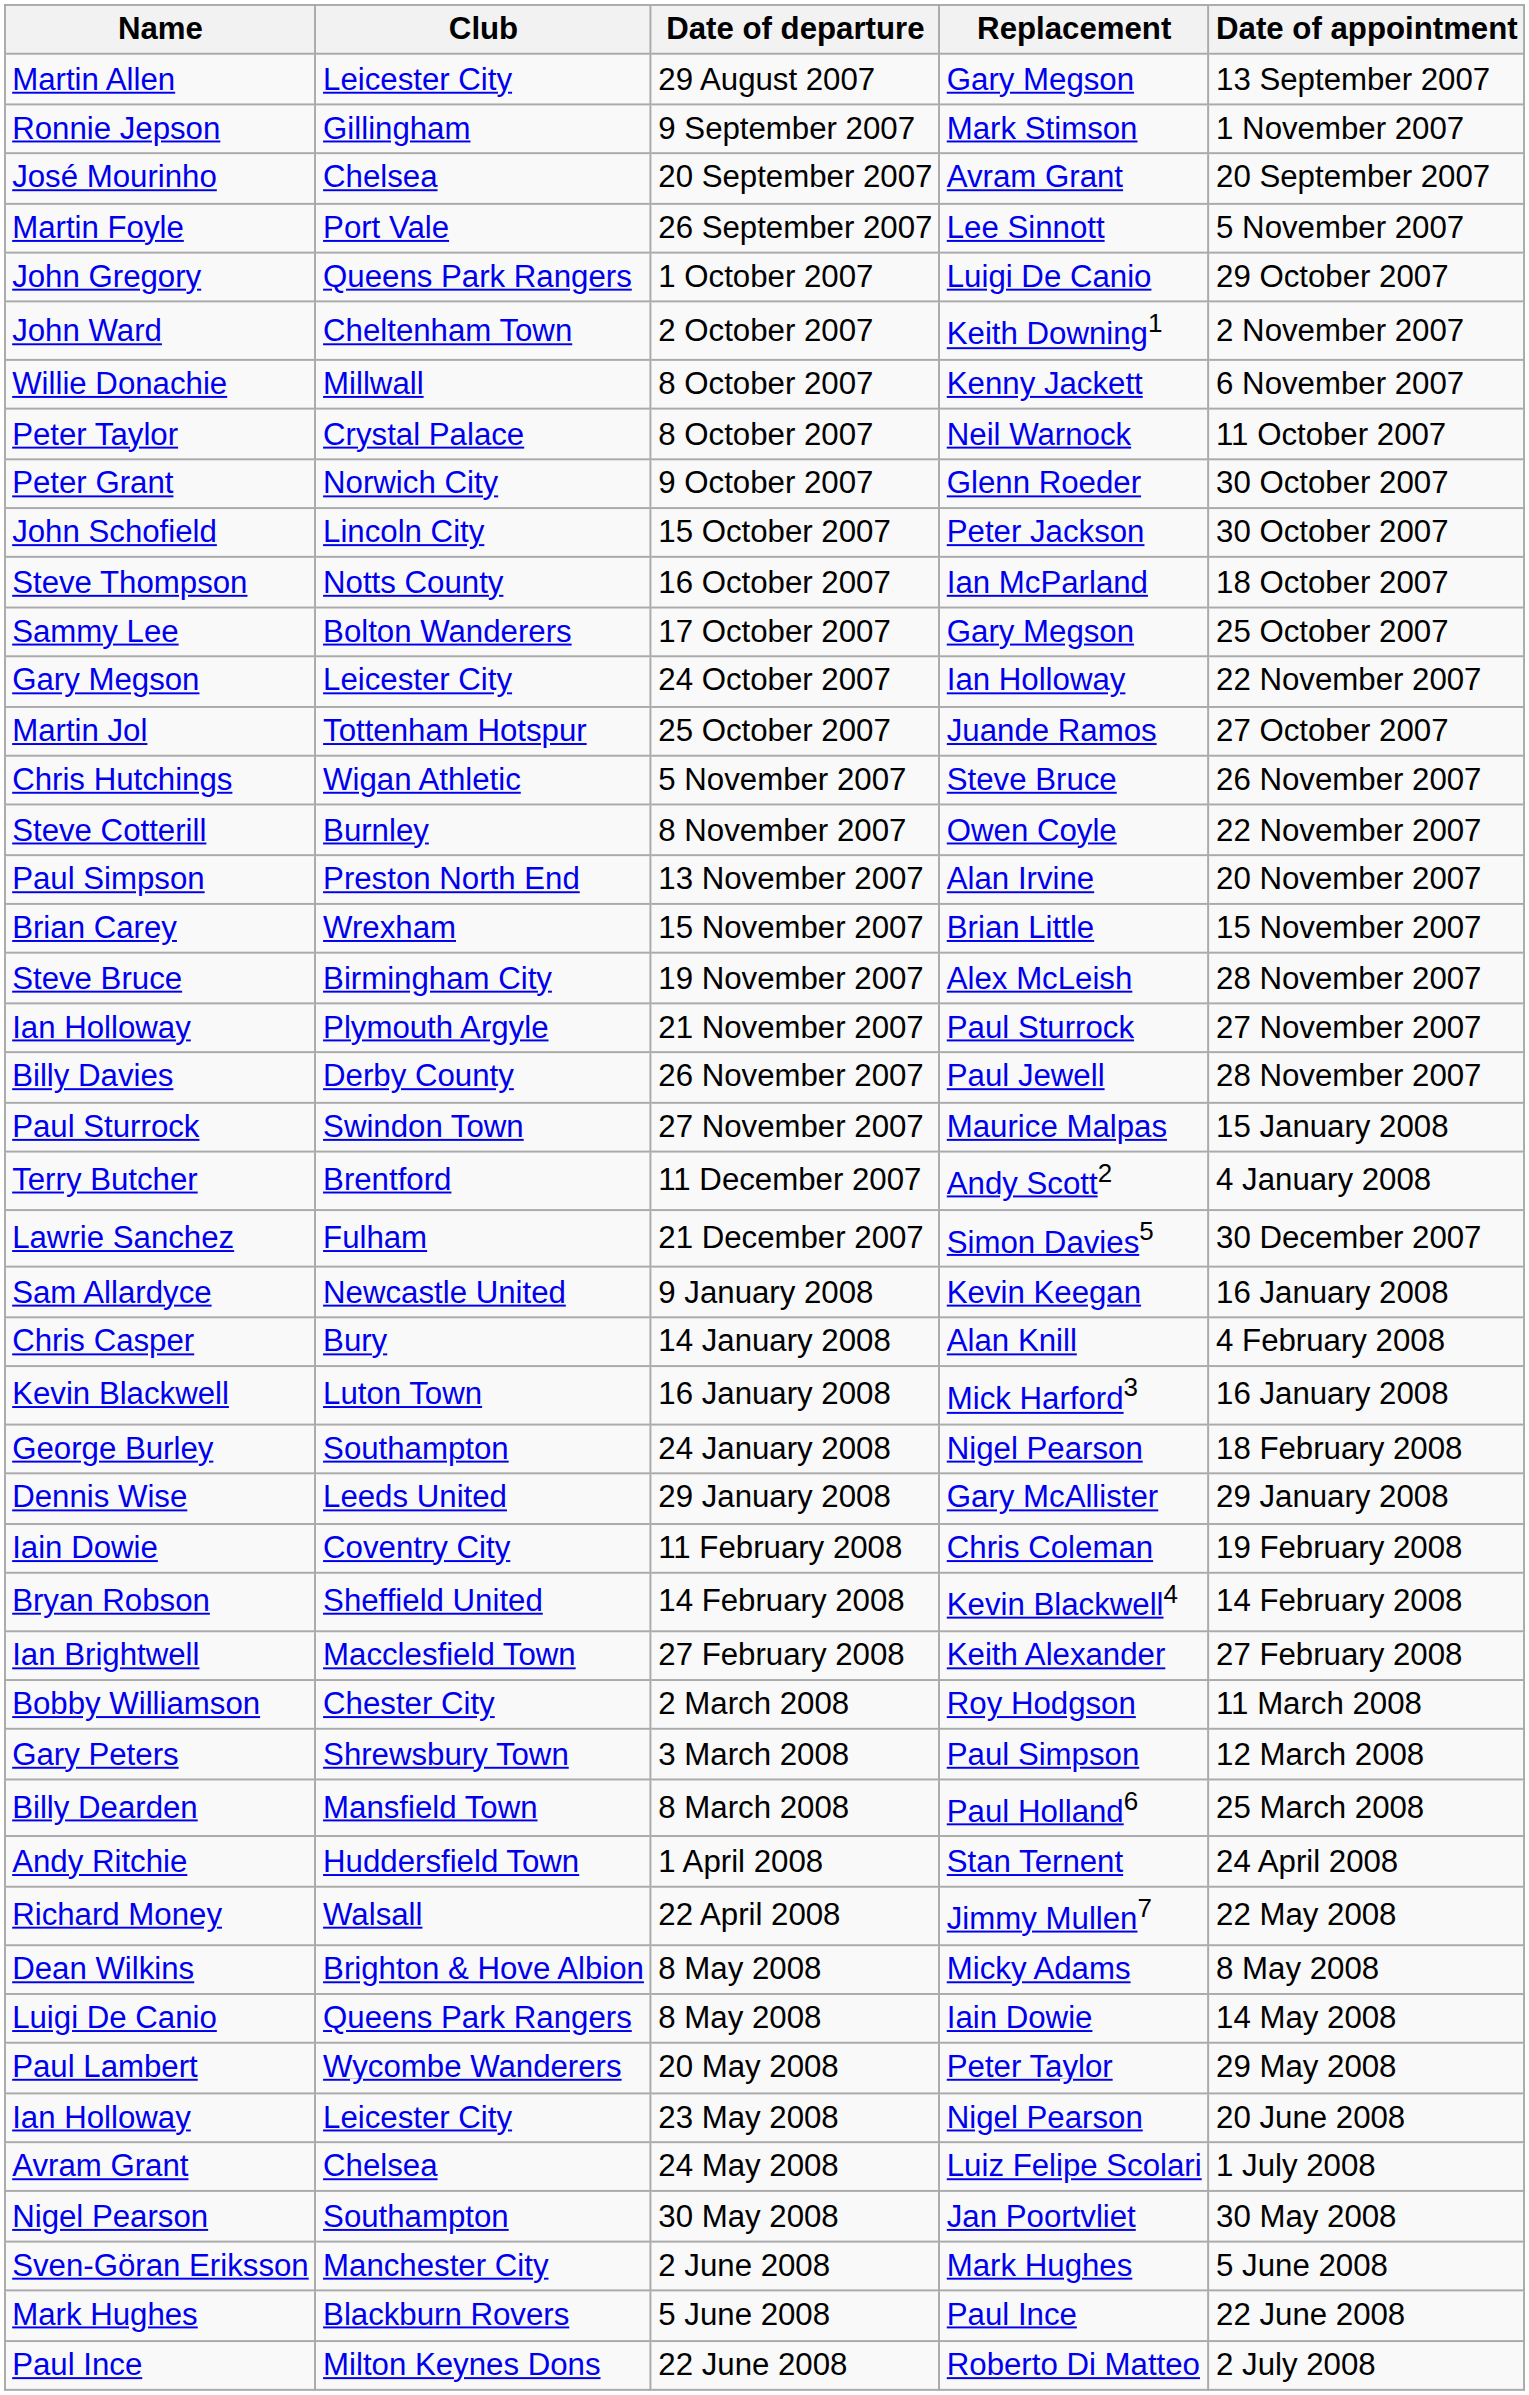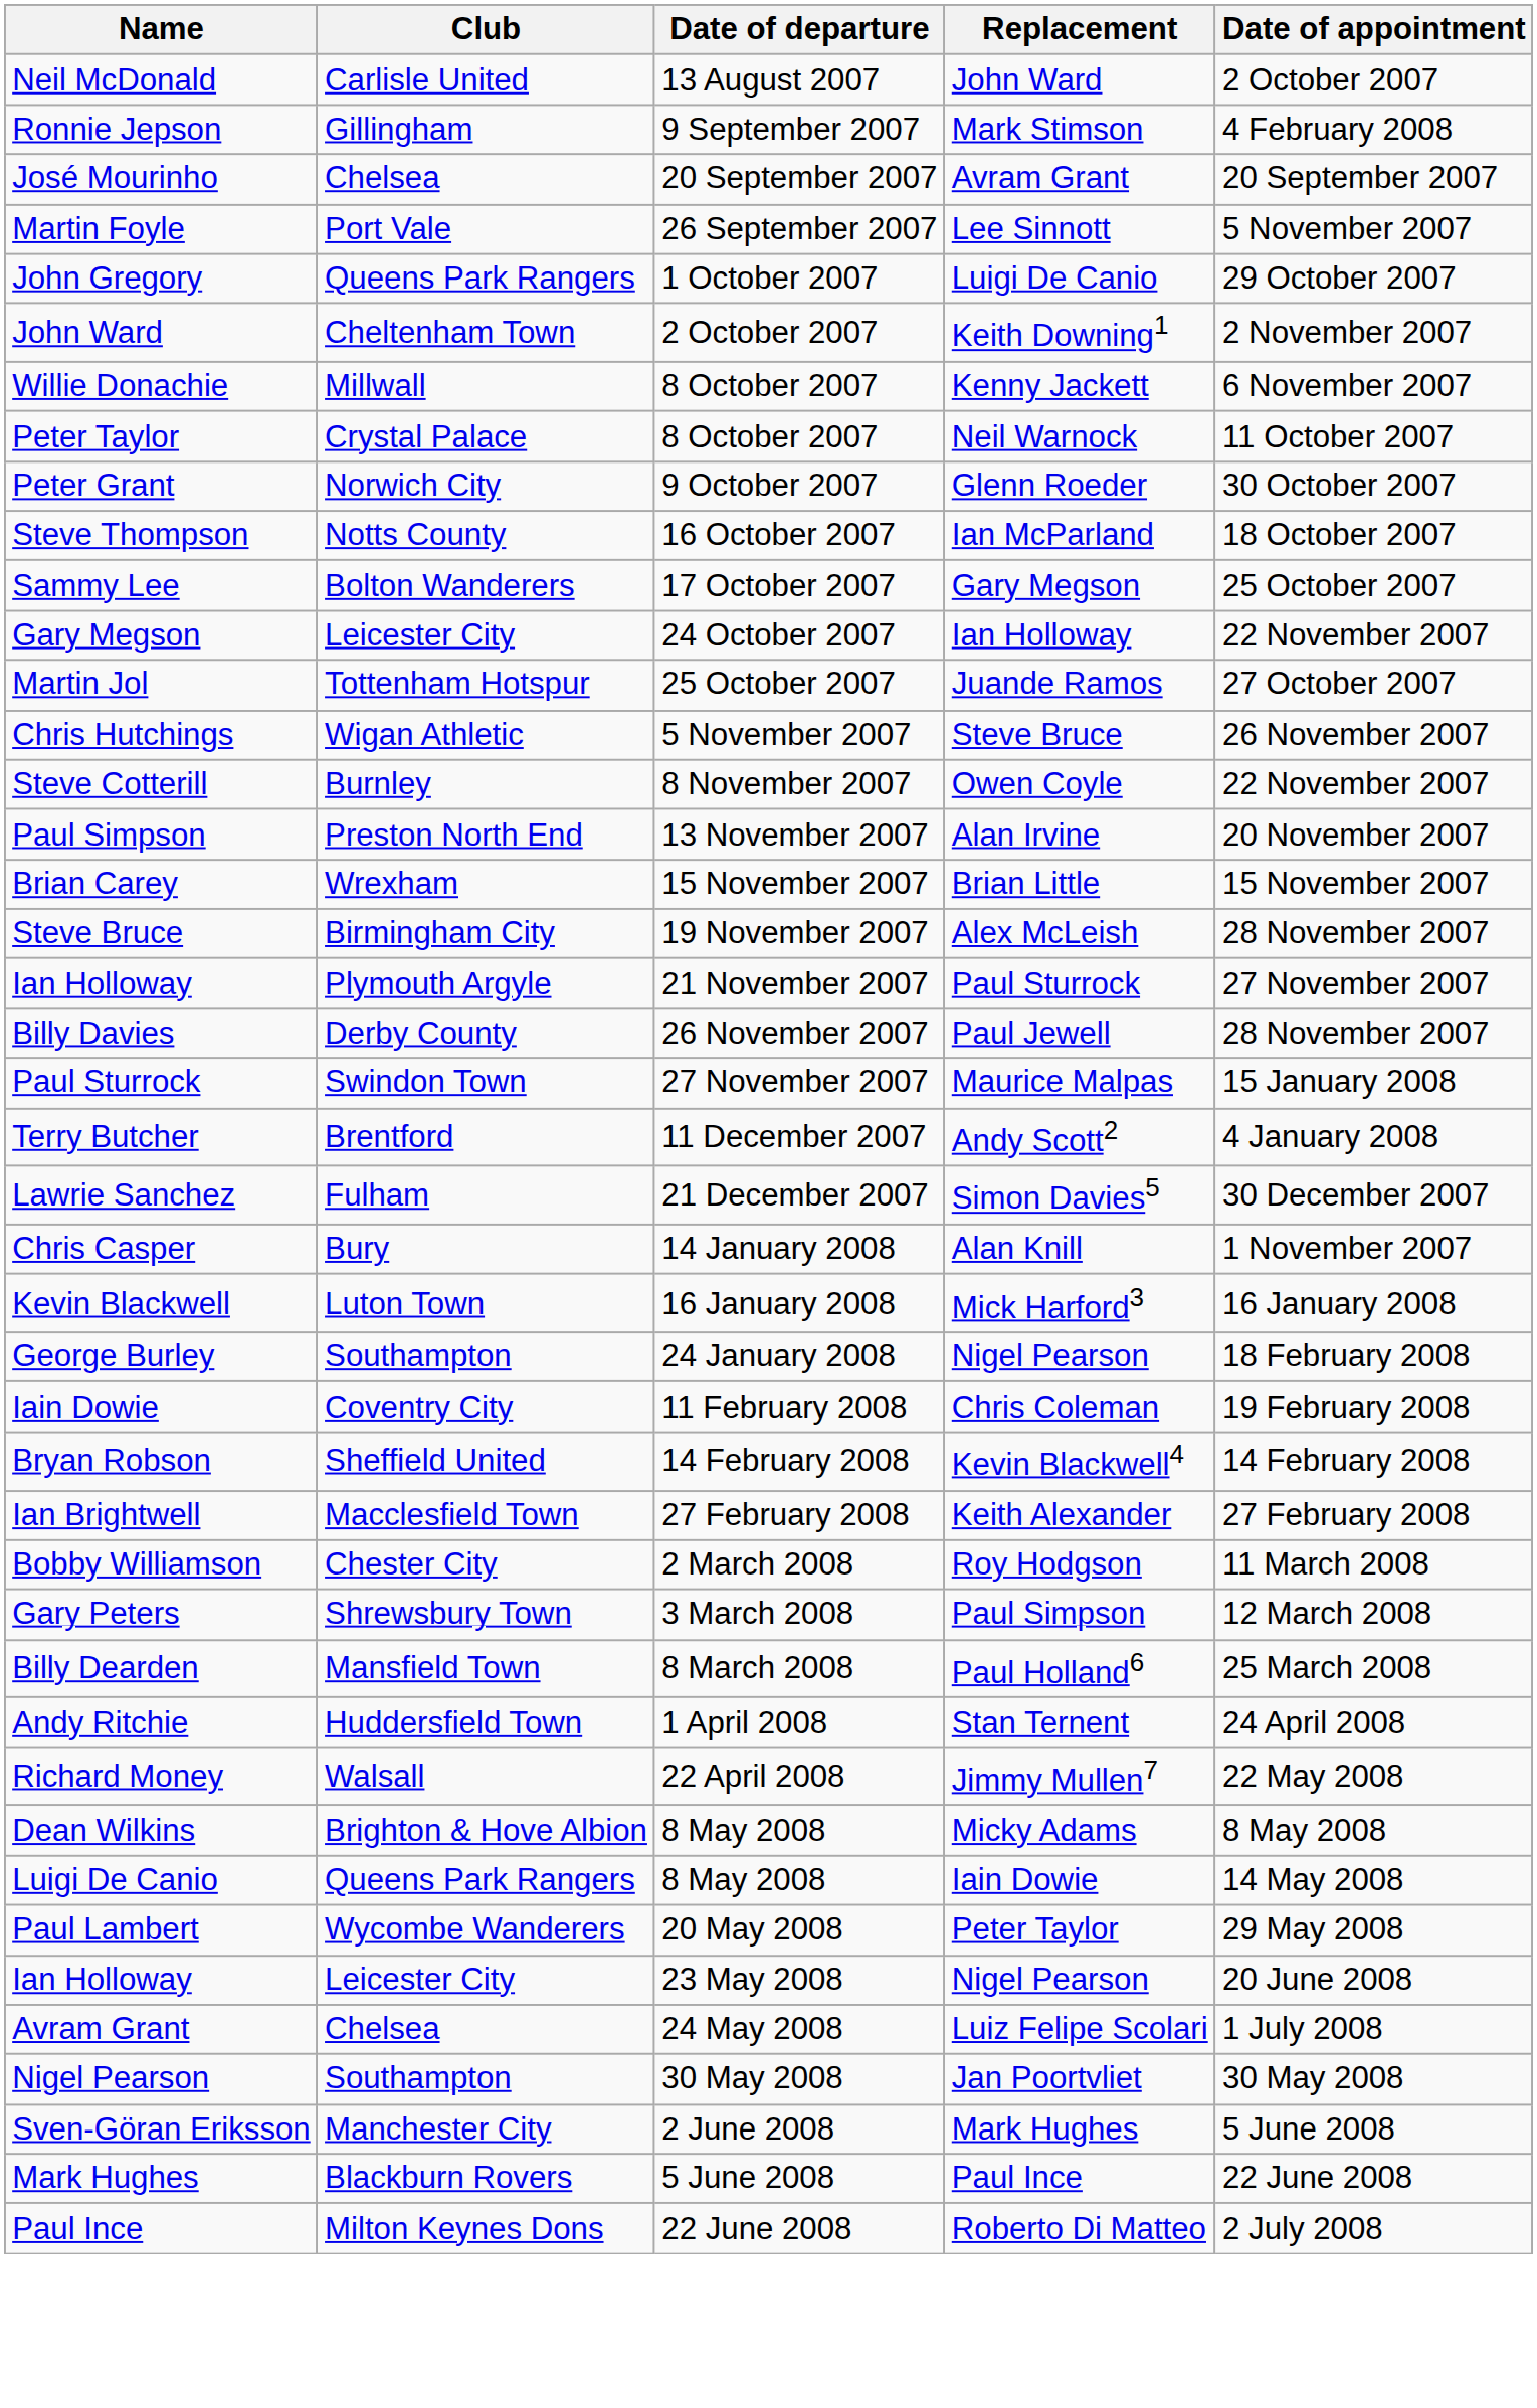 <table class="wikitable">
 <tr>
 <th>Name</th>
 <th>Club</th>
 <th>Date of departure</th>
 <th>Replacement</th>
 <th>Date of appointment</th>
 </tr>
 <tr>
-<td><a href='#'>Martin Allen</a></td>
-<td><a href='#'>Leicester City</a></td>
-<td>29 August 2007</td>
-<td><a href='#'>Gary Megson</a></td>
-<td>13 September 2007</td>
+<td><a href='#'>Neil McDonald</a></td>
+<td><a href='#'>Carlisle United</a></td>
+<td>13 August 2007</td>
+<td><a href='#'>John Ward</a></td>
+<td>2 October 2007</td>
 </tr>
 <tr>
 <td><a href='#'>Ronnie Jepson</a></td>
 <td><a href='#'>Gillingham</a></td>
 <td>9 September 2007</td>
 <td><a href='#'>Mark Stimson</a></td>
-<td>1 November 2007</td>
+<td>4 February 2008</td>
 </tr>
 <tr>
 <td><a href='#'>José Mourinho</a></td>
 <td><a href='#'>Chelsea</a></td>
 <td>20 September 2007</td>
 <td><a href='#'>Avram Grant</a></td>
 <td>20 September 2007</td>
 </tr>
 <tr>
 <td><a href='#'>Martin Foyle</a></td>
 <td><a href='#'>Port Vale</a></td>
 <td>26 September 2007</td>
 <td><a href='#'>Lee Sinnott</a></td>
 <td>5 November 2007</td>
 </tr>
 <tr>
 <td><a href='#'>John Gregory</a></td>
 <td><a href='#'>Queens Park Rangers</a></td>
 <td>1 October 2007</td>
 <td><a href='#'>Luigi De Canio</a></td>
 <td>29 October 2007</td>
 </tr>
 <tr>
 <td><a href='#'>John Ward</a></td>
 <td><a href='#'>Cheltenham Town</a></td>
 <td>2 October 2007</td>
 <td><a href='#'>Keith Downing</a><sup>1</sup></td>
 <td>2 November 2007</td>
 </tr>
 <tr>
 <td><a href='#'>Willie Donachie</a></td>
 <td><a href='#'>Millwall</a></td>
 <td>8 October 2007</td>
 <td><a href='#'>Kenny Jackett</a></td>
 <td>6 November 2007</td>
 </tr>
 <tr>
 <td><a href='#'>Peter Taylor</a></td>
 <td><a href='#'>Crystal Palace</a></td>
 <td>8 October 2007</td>
 <td><a href='#'>Neil Warnock</a></td>
 <td>11 October 2007</td>
 </tr>
 <tr>
 <td><a href='#'>Peter Grant</a></td>
 <td><a href='#'>Norwich City</a></td>
 <td>9 October 2007</td>
 <td><a href='#'>Glenn Roeder</a></td>
-<td>30 October 2007</td>
-</tr>
-<tr>
-<td><a href='#'>John Schofield</a></td>
-<td><a href='#'>Lincoln City</a></td>
-<td>15 October 2007</td>
-<td><a href='#'>Peter Jackson</a></td>
 <td>30 October 2007</td>
 </tr>
 <tr>
 <td><a href='#'>Steve Thompson</a></td>
 <td><a href='#'>Notts County</a></td>
 <td>16 October 2007</td>
 <td><a href='#'>Ian McParland</a></td>
 <td>18 October 2007</td>
 </tr>
 <tr>
 <td><a href='#'>Sammy Lee</a></td>
 <td><a href='#'>Bolton Wanderers</a></td>
 <td>17 October 2007</td>
 <td><a href='#'>Gary Megson</a></td>
 <td>25 October 2007</td>
 </tr>
 <tr>
 <td><a href='#'>Gary Megson</a></td>
 <td><a href='#'>Leicester City</a></td>
 <td>24 October 2007</td>
 <td><a href='#'>Ian Holloway</a></td>
 <td>22 November 2007</td>
 </tr>
 <tr>
 <td><a href='#'>Martin Jol</a></td>
 <td><a href='#'>Tottenham Hotspur</a></td>
 <td>25 October 2007</td>
 <td><a href='#'>Juande Ramos</a></td>
 <td>27 October 2007</td>
 </tr>
 <tr>
 <td><a href='#'>Chris Hutchings</a></td>
 <td><a href='#'>Wigan Athletic</a></td>
 <td>5 November 2007</td>
 <td><a href='#'>Steve Bruce</a></td>
 <td>26 November 2007</td>
 </tr>
 <tr>
 <td><a href='#'>Steve Cotterill</a></td>
 <td><a href='#'>Burnley</a></td>
 <td>8 November 2007</td>
 <td><a href='#'>Owen Coyle</a></td>
 <td>22 November 2007</td>
 </tr>
 <tr>
 <td><a href='#'>Paul Simpson</a></td>
 <td><a href='#'>Preston North End</a></td>
 <td>13 November 2007</td>
 <td><a href='#'>Alan Irvine</a></td>
 <td>20 November 2007</td>
 </tr>
 <tr>
 <td><a href='#'>Brian Carey</a></td>
 <td><a href='#'>Wrexham</a></td>
 <td>15 November 2007</td>
 <td><a href='#'>Brian Little</a></td>
 <td>15 November 2007</td>
 </tr>
 <tr>
 <td><a href='#'>Steve Bruce</a></td>
 <td><a href='#'>Birmingham City</a></td>
 <td>19 November 2007</td>
 <td><a href='#'>Alex McLeish</a></td>
 <td>28 November 2007</td>
 </tr>
 <tr>
 <td><a href='#'>Ian Holloway</a></td>
 <td><a href='#'>Plymouth Argyle</a></td>
 <td>21 November 2007</td>
 <td><a href='#'>Paul Sturrock</a></td>
 <td>27 November 2007</td>
 </tr>
 <tr>
 <td><a href='#'>Billy Davies</a></td>
 <td><a href='#'>Derby County</a></td>
 <td>26 November 2007</td>
 <td><a href='#'>Paul Jewell</a></td>
 <td>28 November 2007</td>
 </tr>
 <tr>
 <td><a href='#'>Paul Sturrock</a></td>
 <td><a href='#'>Swindon Town</a></td>
 <td>27 November 2007</td>
 <td><a href='#'>Maurice Malpas</a></td>
 <td>15 January 2008</td>
 </tr>
 <tr>
 <td><a href='#'>Terry Butcher</a></td>
 <td><a href='#'>Brentford</a></td>
 <td>11 December 2007</td>
 <td><a href='#'>Andy Scott</a><sup>2</sup></td>
 <td>4 January 2008</td>
 </tr>
 <tr>
 <td><a href='#'>Lawrie Sanchez</a></td>
 <td><a href='#'>Fulham</a></td>
 <td>21 December 2007</td>
 <td><a href='#'>Simon Davies</a><sup>5</sup></td>
 <td>30 December 2007</td>
 </tr>
 <tr>
-<td><a href='#'>Sam Allardyce</a></td>
-<td><a href='#'>Newcastle United</a></td>
-<td>9 January 2008</td>
-<td><a href='#'>Kevin Keegan</a></td>
-<td>16 January 2008</td>
-</tr>
-<tr>
 <td><a href='#'>Chris Casper</a></td>
 <td><a href='#'>Bury</a></td>
 <td>14 January 2008</td>
 <td><a href='#'>Alan Knill</a></td>
-<td>4 February 2008</td>
+<td>1 November 2007</td>
 </tr>
 <tr>
 <td><a href='#'>Kevin Blackwell</a></td>
 <td><a href='#'>Luton Town</a></td>
 <td>16 January 2008</td>
 <td><a href='#'>Mick Harford</a><sup>3</sup></td>
 <td>16 January 2008</td>
 </tr>
 <tr>
 <td><a href='#'>George Burley</a></td>
 <td><a href='#'>Southampton</a></td>
 <td>24 January 2008</td>
 <td><a href='#'>Nigel Pearson</a></td>
 <td>18 February 2008</td>
-</tr>
-<tr>
-<td><a href='#'>Dennis Wise</a></td>
-<td><a href='#'>Leeds United</a></td>
-<td>29 January 2008</td>
-<td><a href='#'>Gary McAllister</a></td>
-<td>29 January 2008</td>
 </tr>
 <tr>
 <td><a href='#'>Iain Dowie</a></td>
 <td><a href='#'>Coventry City</a></td>
 <td>11 February 2008</td>
 <td><a href='#'>Chris Coleman</a></td>
 <td>19 February 2008</td>
 </tr>
 <tr>
 <td><a href='#'>Bryan Robson</a></td>
 <td><a href='#'>Sheffield United</a></td>
 <td>14 February 2008</td>
 <td><a href='#'>Kevin Blackwell</a><sup>4</sup></td>
 <td>14 February 2008</td>
 </tr>
 <tr>
 <td><a href='#'>Ian Brightwell</a></td>
 <td><a href='#'>Macclesfield Town</a></td>
 <td>27 February 2008</td>
 <td><a href='#'>Keith Alexander</a></td>
 <td>27 February 2008</td>
 </tr>
 <tr>
 <td><a href='#'>Bobby Williamson</a></td>
 <td><a href='#'>Chester City</a></td>
 <td>2 March 2008</td>
 <td><a href='#'>Roy Hodgson</a></td>
 <td>11 March 2008</td>
 </tr>
 <tr>
 <td><a href='#'>Gary Peters</a></td>
 <td><a href='#'>Shrewsbury Town</a></td>
 <td>3 March 2008</td>
 <td><a href='#'>Paul Simpson</a></td>
 <td>12 March 2008</td>
 </tr>
 <tr>
 <td><a href='#'>Billy Dearden</a></td>
 <td><a href='#'>Mansfield Town</a></td>
 <td>8 March 2008</td>
 <td><a href='#'>Paul Holland</a><sup>6</sup></td>
 <td>25 March 2008</td>
 </tr>
 <tr>
 <td><a href='#'>Andy Ritchie</a></td>
 <td><a href='#'>Huddersfield Town</a></td>
 <td>1 April 2008</td>
 <td><a href='#'>Stan Ternent</a></td>
 <td>24 April 2008</td>
 </tr>
 <tr>
 <td><a href='#'>Richard Money</a></td>
 <td><a href='#'>Walsall</a></td>
 <td>22 April 2008</td>
 <td><a href='#'>Jimmy Mullen</a><sup>7</sup></td>
 <td>22 May 2008</td>
 </tr>
 <tr>
 <td><a href='#'>Dean Wilkins</a></td>
 <td><a href='#'>Brighton & Hove Albion</a></td>
 <td>8 May 2008</td>
 <td><a href='#'>Micky Adams</a></td>
 <td>8 May 2008</td>
 </tr>
 <tr>
 <td><a href='#'>Luigi De Canio</a></td>
 <td><a href='#'>Queens Park Rangers</a></td>
 <td>8 May 2008</td>
 <td><a href='#'>Iain Dowie</a></td>
 <td>14 May 2008</td>
 </tr>
 <tr>
 <td><a href='#'>Paul Lambert</a></td>
 <td><a href='#'>Wycombe Wanderers</a></td>
 <td>20 May 2008</td>
 <td><a href='#'>Peter Taylor</a></td>
 <td>29 May 2008</td>
 </tr>
 <tr>
 <td><a href='#'>Ian Holloway</a></td>
 <td><a href='#'>Leicester City</a></td>
 <td>23 May 2008</td>
 <td><a href='#'>Nigel Pearson</a></td>
 <td>20 June 2008</td>
 </tr>
 <tr>
 <td><a href='#'>Avram Grant</a></td>
 <td><a href='#'>Chelsea</a></td>
 <td>24 May 2008</td>
 <td><a href='#'>Luiz Felipe Scolari</a></td>
 <td>1 July 2008</td>
 </tr>
 <tr>
 <td><a href='#'>Nigel Pearson</a></td>
 <td><a href='#'>Southampton</a></td>
 <td>30 May 2008</td>
 <td><a href='#'>Jan Poortvliet</a></td>
 <td>30 May 2008</td>
 </tr>
 <tr>
 <td><a href='#'>Sven-Göran Eriksson</a></td>
 <td><a href='#'>Manchester City</a></td>
 <td>2 June 2008</td>
 <td><a href='#'>Mark Hughes</a></td>
 <td>5 June 2008</td>
 </tr>
 <tr>
 <td><a href='#'>Mark Hughes</a></td>
 <td><a href='#'>Blackburn Rovers</a></td>
 <td>5 June 2008</td>
 <td><a href='#'>Paul Ince</a></td>
 <td>22 June 2008</td>
 </tr>
 <tr>
 <td><a href='#'>Paul Ince</a></td>
 <td><a href='#'>Milton Keynes Dons</a></td>
 <td>22 June 2008</td>
 <td><a href='#'>Roberto Di Matteo</a></td>
 <td>2 July 2008</td>
 </tr>
 </table>
